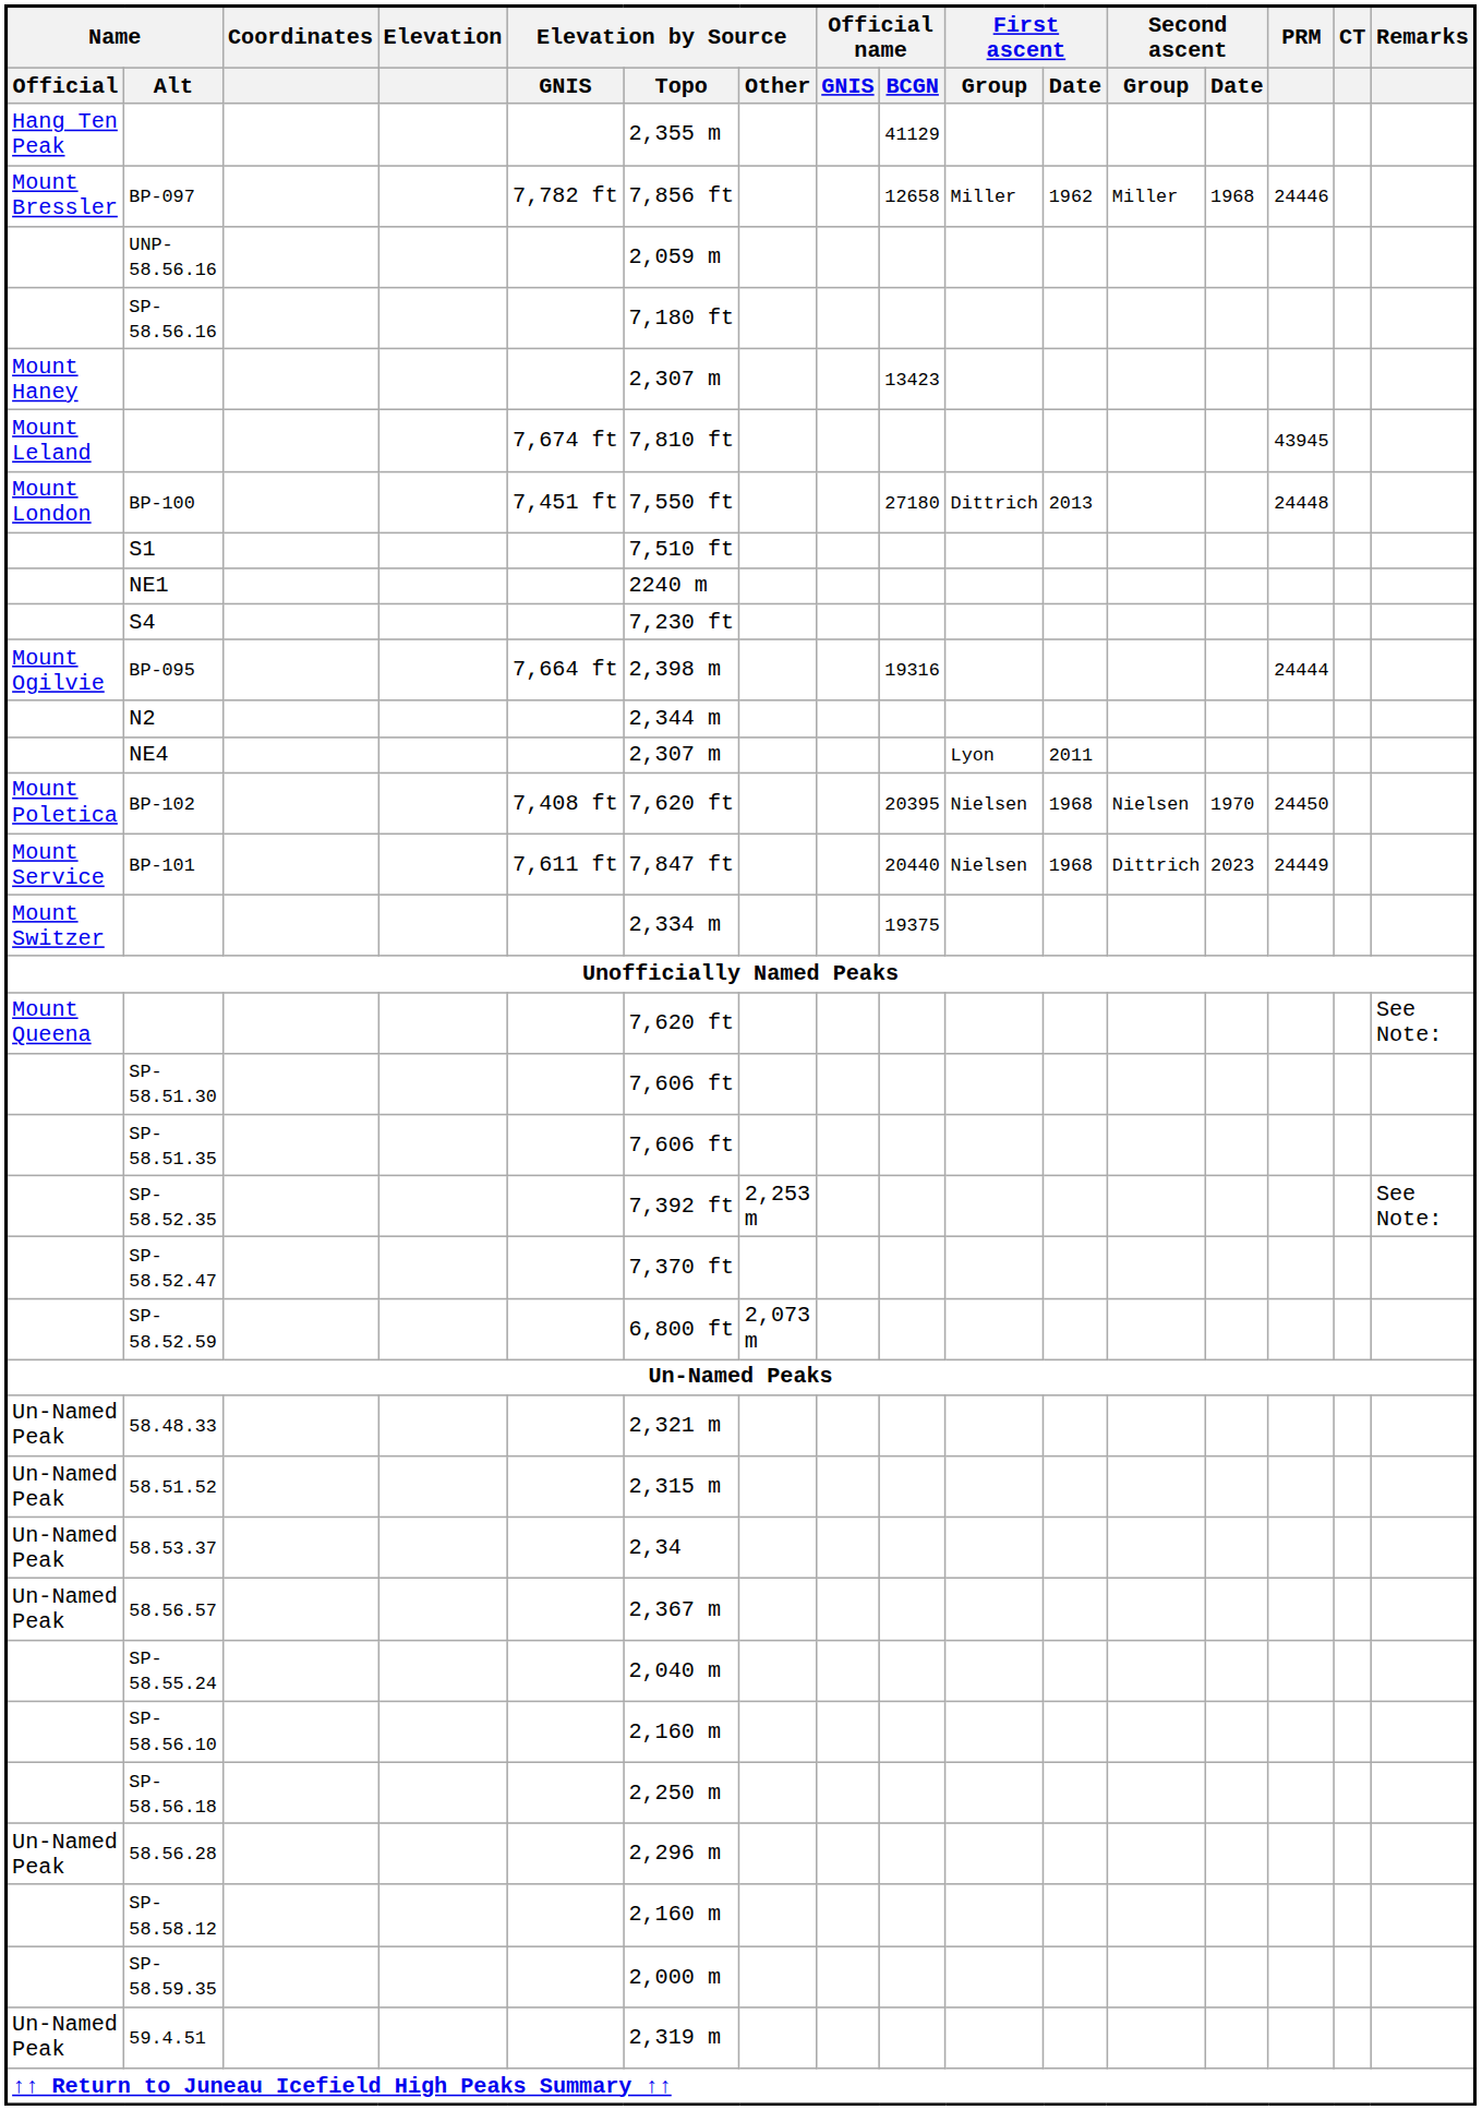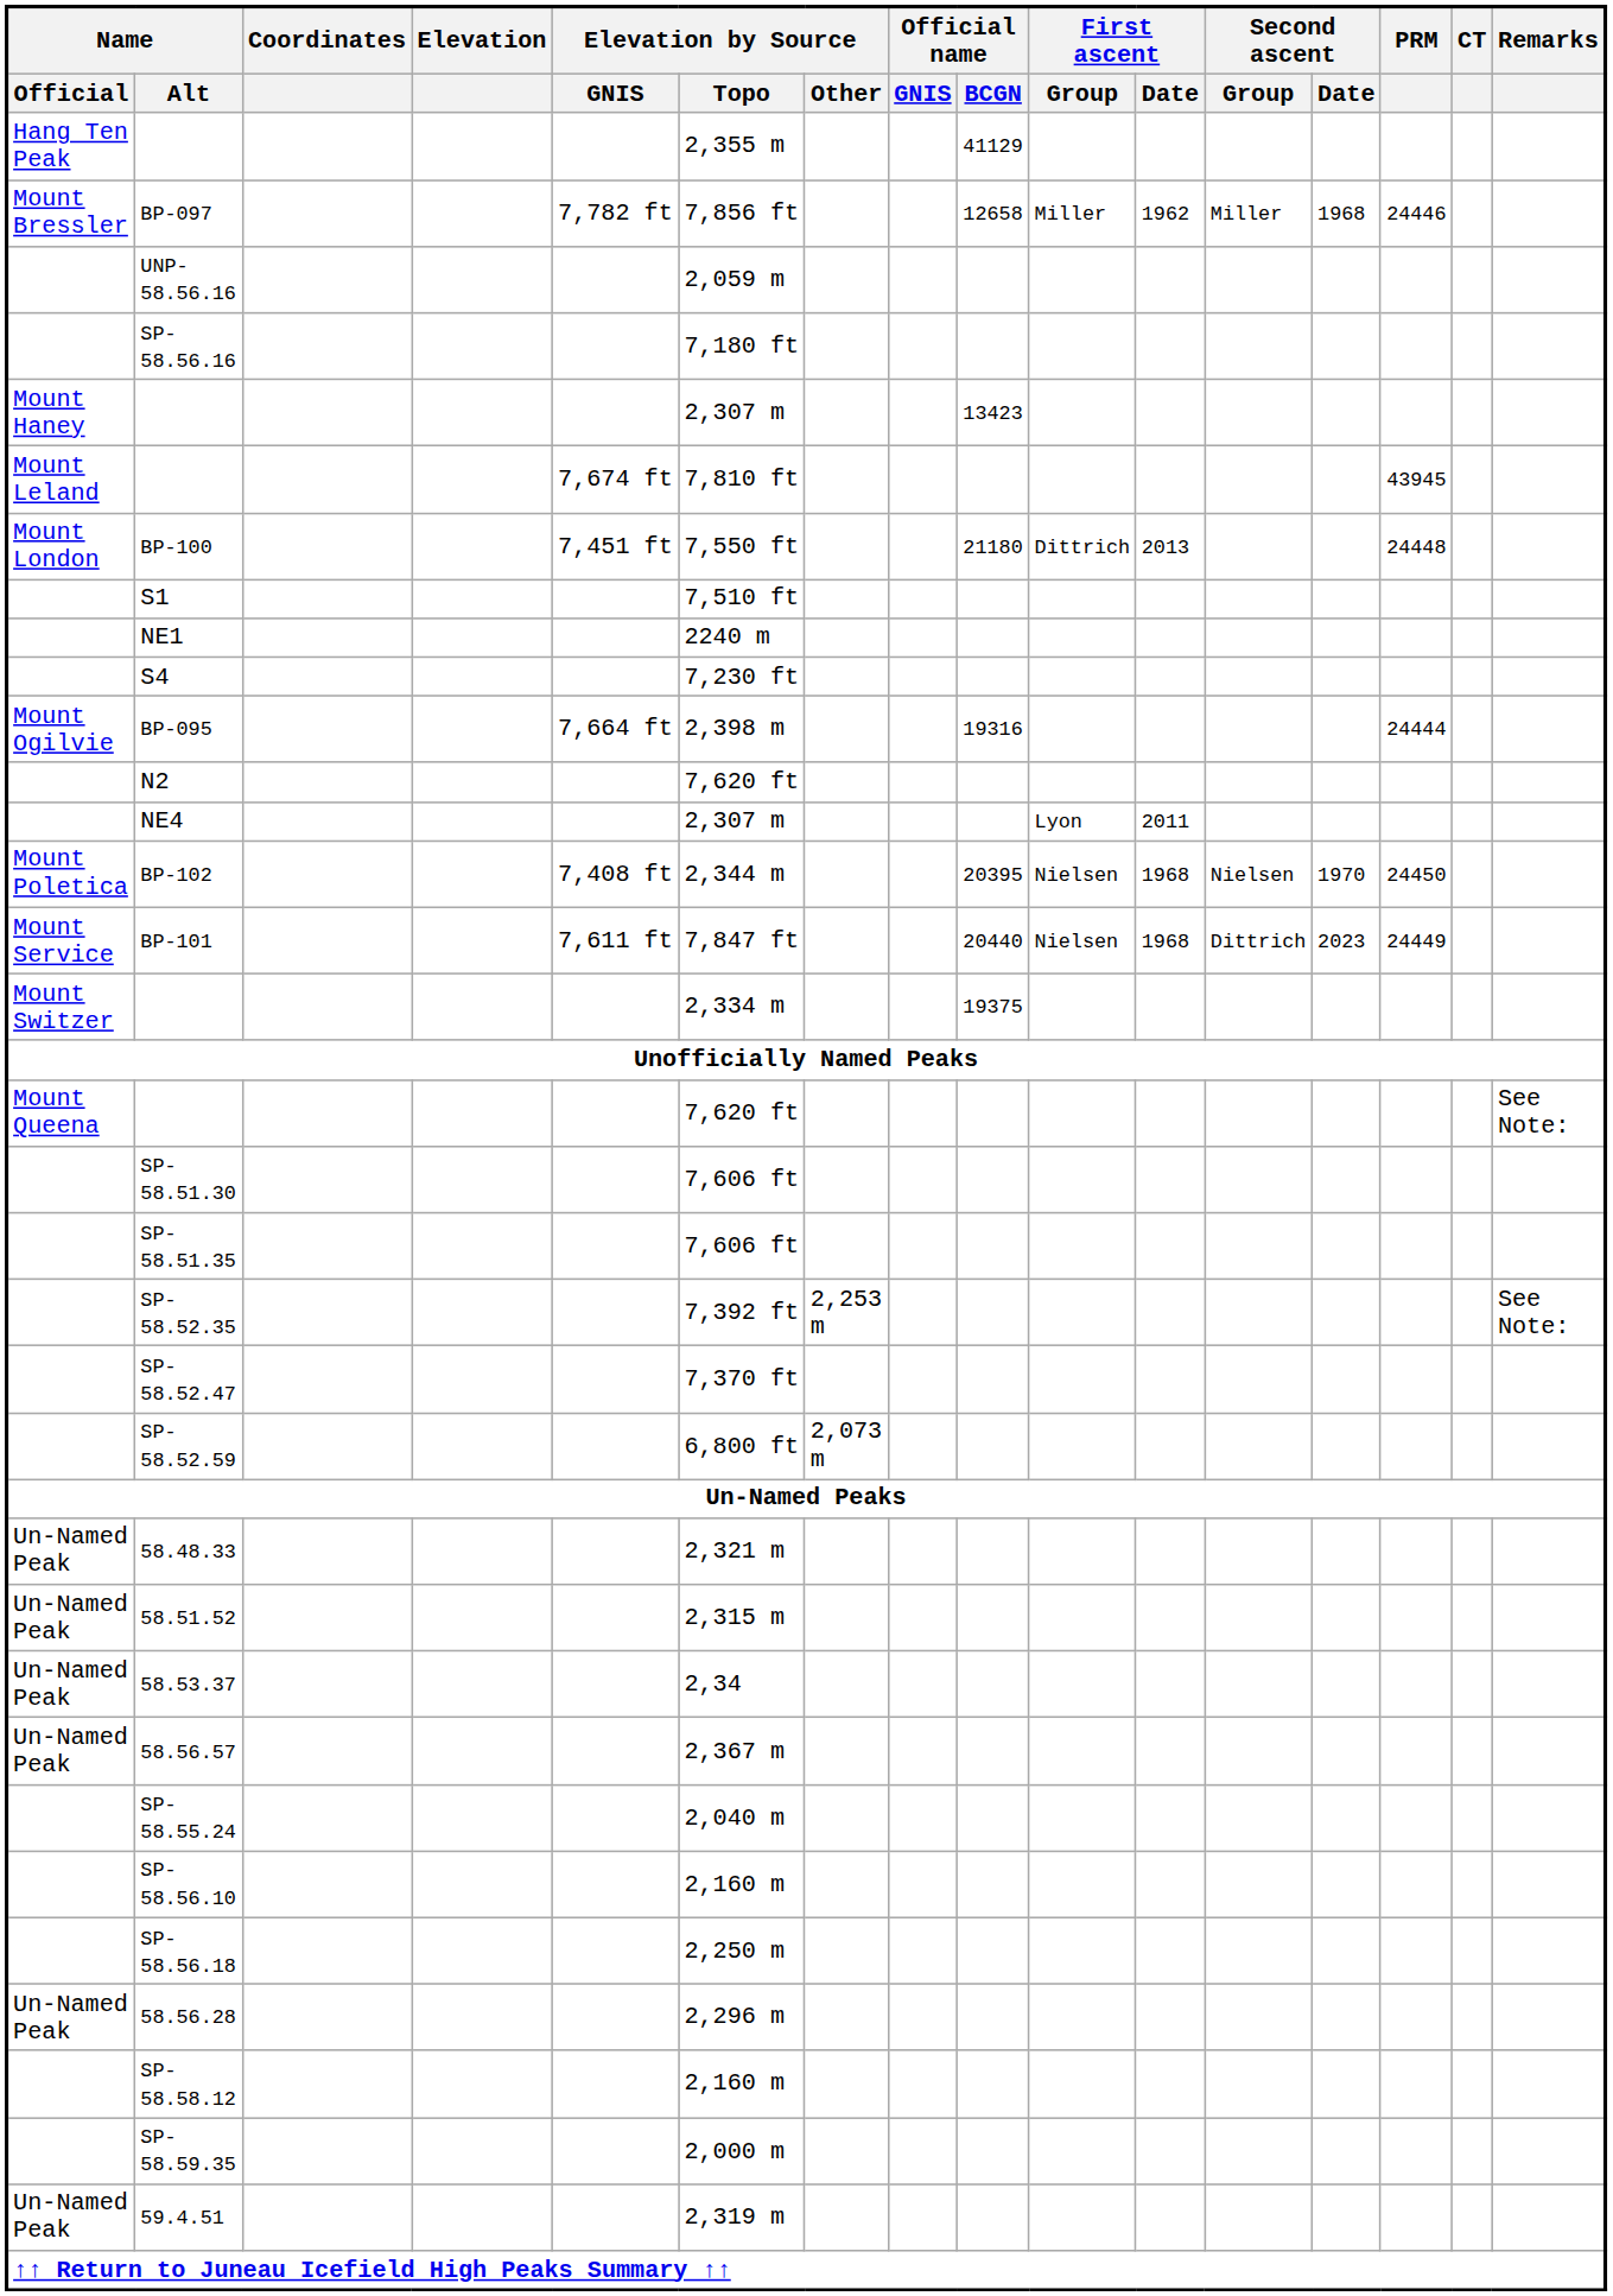 <table class="wikitable" style="border:2px solid black; background: white; color: black">
 <tr>
 <th colspan="2">Name</th>
 <th>Coordinates</th>
 <th>Elevation</th>
 <th colspan="3">Elevation by Source</th>
 <th colspan="2">Official name</th>
 <th colspan="2"><a href='#'>First ascent</a></th>
 <th colspan="2">Second ascent</th>
 <th>PRM</th>
 <th>CT </th>
 <th>Remarks</th>
 </tr>
 <tr>
 <th>Official</th>
 <th>Alt</th>
 <th></th>
 <th></th>
 <th>GNIS</th>
 <th>Topo</th>
 <th>Other</th>
 <th><a href='#'>GNIS</a></th>
 <th><a href='#'>BCGN</a></th>
 <th>Group</th>
 <th>Date</th>
 <th>Group</th>
 <th>Date</th>
 <th></th>
 <th></th>
 <th></th>
 </tr>
 <tr>
 <td><a href='#'>Hang Ten Peak</a></td>
 <td></td>
 <td><small></small></td>
 <td style="text-align:right;"></td>
 <td></td>
 <td>2,355 m</td>
 <td></td>
 <td></td>
 <td><small>41129</small></td>
 <td></td>
 <td></td>
 <td></td>
 <td></td>
 <td></td>
 <td></td>
 <td></td>
 </tr>
 <tr>
 <td><a href='#'>Mount Bressler</a></td>
 <td><small>BP-097 </small></td>
 <td><small></small></td>
 <td style="text-align:right;"></td>
 <td>7,782 ft</td>
 <td>7,856 ft</td>
 <td></td>
 <td><small></small></td>
 <td><small>12658 </small></td>
 <td><small>Miller</small></td>
 <td><small>1962 </small></td>
 <td><small>Miller </small></td>
 <td><small>1968 </small></td>
 <td style="text-align:right;"><small>24446</small></td>
 <td></td>
 <td></td>
 </tr>
 <tr>
 <td></td>
 <td><small>UNP-58.56.16</small></td>
 <td><small></small></td>
 <td style="text-align:right;"></td>
 <td></td>
 <td>2,059 m</td>
 <td></td>
 <td></td>
 <td></td>
 <td></td>
 <td></td>
 <td></td>
 <td></td>
 <td></td>
 <td></td>
 <td></td>
 </tr>
 <tr>
 <td></td>
 <td><small>SP-58.56.16 </small></td>
 <td><small></small></td>
 <td style="text-align:right;"></td>
 <td></td>
 <td>7,180 ft</td>
 <td></td>
 <td></td>
 <td></td>
 <td></td>
 <td></td>
 <td></td>
 <td></td>
 <td></td>
 <td></td>
 <td></td>
 </tr>
 <tr>
 <td><a href='#'>Mount Haney</a></td>
 <td></td>
 <td><small></small></td>
 <td style="text-align:right;"></td>
 <td></td>
 <td>2,307 m</td>
 <td></td>
 <td></td>
 <td><small>13423</small></td>
 <td></td>
 <td></td>
 <td></td>
 <td></td>
 <td></td>
 <td></td>
 <td></td>
 </tr>
 <tr>
 <td><a href='#'>Mount Leland</a></td>
 <td></td>
 <td><small></small></td>
 <td style="text-align:right;"></td>
 <td>7,674 ft</td>
 <td>7,810 ft</td>
 <td></td>
 <td><small></small></td>
 <td></td>
 <td></td>
 <td></td>
 <td></td>
 <td></td>
 <td style="text-align:right;"><small>43945</small></td>
 <td></td>
 <td></td>
 </tr>
 <tr>
 <td><a href='#'>Mount London</a></td>
 <td><small>BP-100</small></td>
 <td><small></small></td>
 <td style="text-align:right;"></td>
 <td>7,451 ft</td>
 <td>7,550 ft</td>
 <td></td>
 <td><small></small></td>
-<td><small>27180</small></td>
+<td><small>21180</small></td>
 <td><small>Dittrich </small></td>
 <td><small>2013 </small></td>
 <td></td>
 <td></td>
 <td style="text-align:right;"><small>24448</small></td>
 <td></td>
 <td></td>
 </tr>
 <tr>
 <td></td>
 <td>S1</td>
 <td><small></small></td>
 <td style="text-align:right;"></td>
 <td></td>
 <td>7,510 ft</td>
 <td></td>
 <td></td>
 <td></td>
 <td></td>
 <td></td>
 <td></td>
 <td></td>
 <td></td>
 <td></td>
 <td></td>
 </tr>
 <tr>
 <td></td>
 <td>NE1</td>
 <td><small></small></td>
 <td style="text-align:right;"></td>
 <td></td>
 <td>2240 m</td>
 <td></td>
 <td></td>
 <td></td>
 <td></td>
 <td></td>
 <td></td>
 <td></td>
 <td></td>
 <td></td>
 <td></td>
 </tr>
 <tr>
 <td></td>
 <td>S4</td>
 <td><small></small></td>
 <td style="text-align:right;"></td>
 <td></td>
 <td>7,230 ft</td>
 <td></td>
 <td></td>
 <td></td>
 <td></td>
 <td></td>
 <td></td>
 <td></td>
 <td></td>
 <td></td>
 <td></td>
 </tr>
 <tr>
 <td><a href='#'>Mount Ogilvie</a></td>
 <td><small>BP-095</small></td>
 <td><small></small></td>
 <td style="text-align:right;"></td>
 <td>7,664 ft</td>
 <td>2,398 m</td>
 <td></td>
 <td><small></small></td>
 <td><small>19316</small></td>
 <td></td>
 <td></td>
 <td></td>
 <td></td>
 <td style="text-align:right;"><small>24444</small></td>
 <td></td>
 <td></td>
 </tr>
 <tr>
 <td></td>
 <td>N2</td>
 <td><small></small></td>
 <td style="text-align:right;"></td>
 <td></td>
-<td>2,344 m</td>
+<td>7,620 ft</td>
 <td></td>
 <td></td>
 <td></td>
 <td></td>
 <td></td>
 <td></td>
 <td></td>
 <td></td>
 <td></td>
 <td></td>
 </tr>
 <tr>
 <td></td>
 <td>NE4</td>
 <td><small></small></td>
 <td style="text-align:right;"></td>
 <td></td>
 <td>2,307 m</td>
 <td></td>
 <td></td>
 <td></td>
 <td><small>Lyon </small></td>
 <td><small>2011</small></td>
 <td></td>
 <td></td>
 <td></td>
 <td></td>
 <td></td>
 </tr>
 <tr>
 <td><a href='#'>Mount Poletica</a></td>
 <td><small>BP-102 </small></td>
 <td><small></small></td>
 <td style="text-align:right;"></td>
 <td>7,408 ft</td>
-<td>7,620 ft</td>
+<td>2,344 m</td>
 <td></td>
 <td><small></small></td>
 <td><small>20395</small></td>
 <td><small>Nielsen</small></td>
 <td><small>1968 </small></td>
 <td><small>Nielsen </small></td>
 <td><small>1970 </small></td>
 <td style="text-align:right;"><small>24450</small></td>
 <td></td>
 <td></td>
 </tr>
 <tr>
 <td><a href='#'>Mount Service</a></td>
 <td><small>BP-101</small></td>
 <td><small></small></td>
 <td style="text-align:right;"></td>
 <td>7,611 ft</td>
 <td>7,847 ft</td>
 <td></td>
 <td><small></small></td>
 <td><small>20440</small></td>
 <td><small>Nielsen  </small></td>
 <td><small>1968 </small></td>
 <td><small>Dittrich </small></td>
 <td><small>2023 </small></td>
 <td style="text-align:right;"><small>24449</small></td>
 <td></td>
 <td></td>
 </tr>
 <tr>
 <td><a href='#'>Mount Switzer</a></td>
 <td></td>
 <td><small> </small></td>
 <td style="text-align:right;"></td>
 <td></td>
 <td>2,334 m</td>
 <td></td>
 <td></td>
 <td><small>19375</small></td>
 <td></td>
 <td></td>
 <td></td>
 <td></td>
 <td></td>
 <td></td>
 <td></td>
 </tr>
 <tr>
 <td colspan="16" style="text-align:center;"><strong>Unofficially Named Peaks</strong></td>
 </tr>
 <tr>
 <td><a href='#'>Mount Queena</a></td>
 <td><small></small></td>
 <td><small></small></td>
 <td style="text-align:right;"></td>
 <td></td>
 <td>7,620 ft</td>
 <td></td>
 <td></td>
 <td></td>
 <td></td>
 <td></td>
 <td></td>
 <td></td>
 <td></td>
 <td></td>
 <td>See Note: </td>
 </tr>
 <tr>
 <td></td>
 <td><small>SP-58.51.30</small></td>
 <td><small></small></td>
 <td style="text-align:right;"></td>
 <td></td>
 <td>7,606 ft</td>
 <td></td>
 <td></td>
 <td></td>
 <td></td>
 <td></td>
 <td></td>
 <td></td>
 <td></td>
 <td></td>
 <td></td>
 </tr>
 <tr>
 <td></td>
 <td><small>SP-58.51.35 </small></td>
 <td><small></small></td>
 <td style="text-align:right;"></td>
 <td></td>
 <td>7,606 ft</td>
 <td></td>
 <td></td>
 <td></td>
 <td></td>
 <td></td>
 <td></td>
 <td></td>
 <td></td>
 <td></td>
 <td></td>
 </tr>
 <tr>
 <td></td>
 <td><small>SP-58.52.35 </small></td>
 <td><small></small></td>
 <td style="text-align:right;"></td>
 <td></td>
 <td>7,392 ft</td>
 <td>2,253 m</td>
 <td></td>
 <td></td>
 <td></td>
 <td></td>
 <td></td>
 <td></td>
 <td></td>
 <td></td>
 <td>See Note:</td>
 </tr>
 <tr>
 <td></td>
 <td><small>SP-58.52.47</small></td>
 <td><small></small></td>
 <td style="text-align:right;"></td>
 <td></td>
 <td>7,370 ft</td>
 <td></td>
 <td></td>
 <td></td>
 <td></td>
 <td></td>
 <td></td>
 <td></td>
 <td></td>
 <td></td>
 <td></td>
 </tr>
 <tr>
 <td></td>
 <td><small>SP-58.52.59</small></td>
 <td><small></small></td>
 <td style="text-align:right;"></td>
 <td></td>
 <td>6,800 ft</td>
 <td>2,073 m</td>
 <td></td>
 <td></td>
 <td></td>
 <td></td>
 <td></td>
 <td></td>
 <td></td>
 <td></td>
 <td></td>
 </tr>
 <tr>
 <td colspan="16" style="text-align:center;"><strong>Un-Named Peaks</strong></td>
 </tr>
 <tr>
 <td>Un-Named Peak</td>
 <td><small>58.48.33 </small></td>
 <td><small></small></td>
 <td style="text-align:right;"></td>
 <td></td>
 <td>2,321 m</td>
 <td></td>
 <td></td>
 <td></td>
 <td></td>
 <td></td>
 <td></td>
 <td></td>
 <td></td>
 <td></td>
 <td></td>
 </tr>
 <tr>
 <td>Un-Named Peak</td>
 <td><small>58.51.52 </small></td>
 <td><small></small></td>
 <td style="text-align:right;"></td>
 <td></td>
 <td>2,315 m</td>
 <td></td>
 <td></td>
 <td></td>
 <td></td>
 <td></td>
 <td></td>
 <td></td>
 <td></td>
 <td></td>
 <td></td>
 </tr>
 <tr>
 <td>Un-Named Peak</td>
 <td><small>58.53.37 </small></td>
 <td><small></small></td>
 <td style="text-align:right;"></td>
 <td></td>
 <td>2,34</td>
 <td></td>
 <td></td>
 <td></td>
 <td></td>
 <td></td>
 <td></td>
 <td></td>
 <td></td>
 <td></td>
 <td></td>
 </tr>
 <tr>
 <td>Un-Named Peak</td>
 <td><small>58.56.57 </small></td>
 <td><small></small></td>
 <td style="text-align:right;"></td>
 <td></td>
 <td>2,367 m</td>
 <td></td>
 <td></td>
 <td></td>
 <td></td>
 <td></td>
 <td></td>
 <td></td>
 <td></td>
 <td></td>
 <td></td>
 </tr>
 <tr>
 <td></td>
 <td><small>SP-58.55.24</small></td>
 <td><small></small></td>
 <td style="text-align:right;"></td>
 <td></td>
 <td>2,040 m</td>
 <td></td>
 <td></td>
 <td></td>
 <td></td>
 <td></td>
 <td></td>
 <td></td>
 <td></td>
 <td></td>
 <td></td>
 </tr>
 <tr>
 <td></td>
 <td><small>SP-58.56.10</small></td>
 <td><small></small></td>
 <td style="text-align:right;"></td>
 <td></td>
 <td>2,160 m</td>
 <td></td>
 <td></td>
 <td></td>
 <td></td>
 <td></td>
 <td></td>
 <td></td>
 <td></td>
 <td></td>
 <td></td>
 </tr>
 <tr>
 <td></td>
 <td><small>SP-58.56.18</small></td>
 <td><small></small></td>
 <td style="text-align:right;"></td>
 <td></td>
 <td>2,250 m</td>
 <td></td>
 <td></td>
 <td></td>
 <td></td>
 <td></td>
 <td></td>
 <td></td>
 <td></td>
 <td></td>
 <td></td>
 </tr>
 <tr>
 <td>Un-Named Peak</td>
 <td><small>58.56.28 </small></td>
 <td><small></small></td>
 <td style="text-align:right;"></td>
 <td></td>
 <td>2,296 m</td>
 <td></td>
 <td></td>
 <td></td>
 <td></td>
 <td></td>
 <td></td>
 <td></td>
 <td></td>
 <td></td>
 <td></td>
 </tr>
 <tr>
 <td></td>
 <td><small>SP-58.58.12</small></td>
 <td><small></small></td>
 <td style="text-align:right;"></td>
 <td></td>
 <td>2,160 m</td>
 <td></td>
 <td></td>
 <td></td>
 <td></td>
 <td></td>
 <td></td>
 <td></td>
 <td></td>
 <td></td>
 <td></td>
 </tr>
 <tr>
 <td></td>
 <td><small>SP-58.59.35 </small></td>
 <td><small></small></td>
 <td style="text-align:right;"></td>
 <td></td>
 <td>2,000 m</td>
 <td></td>
 <td></td>
 <td></td>
 <td></td>
 <td></td>
 <td></td>
 <td></td>
 <td></td>
 <td></td>
 <td></td>
 </tr>
 <tr>
 <td>Un-Named Peak</td>
 <td><small>59.4.51 </small></td>
 <td><small></small></td>
 <td style="text-align:right;"></td>
 <td></td>
 <td>2,319 m</td>
 <td></td>
 <td></td>
 <td></td>
 <td></td>
 <td></td>
 <td></td>
 <td></td>
 <td></td>
 <td></td>
 <td></td>
 </tr>
 <tr>
 <td colspan="16"><a href='#'><strong>↑↑ Return to Juneau Icefield High Peaks Summary ↑↑</strong></a></td>
 </tr>
 <tr>
 </tr>
 </table>
